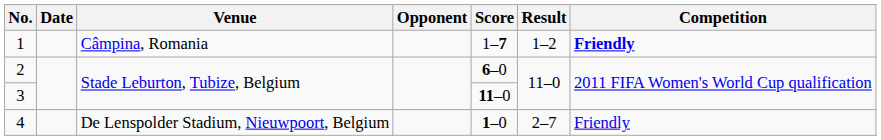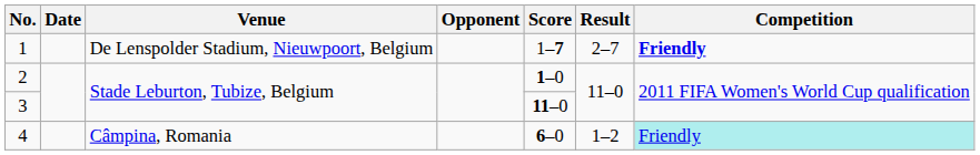 <table class="wikitable sortable">
 <tr>
 <th>No.</th>
 <th>Date</th>
 <th>Venue</th>
 <th>Opponent</th>
 <th>Score</th>
 <th>Result</th>
 <th>Competition</th>
 </tr>
 <tr>
 <td align="center">1</td>
 <td></td>
-<td><a href='#'>Câmpina</a>, Romania</td>
+<td>De Lenspolder Stadium, <a href='#'>Nieuwpoort</a>, Belgium</td>
 <td></td>
 <td align="center">1–<strong>7</strong></td>
-<td align="center">1–2</td>
+<td align="center">2–7</td>
 <td><strong><a href='#'>Friendly</a></strong></td>
 </tr>
 <tr>
 <td align="center">2</td>
 <td rowspan="2"></td>
 <td rowspan="2"><a href='#'>Stade Leburton</a>, <a href='#'>Tubize</a>, Belgium</td>
 <td rowspan="2"></td>
-<td align="center"><strong>6</strong>–0</td>
+<td align="center"><strong>1</strong>–0</td>
 <td rowspan="2" align="center">11–0</td>
 <td rowspan="2"><a href='#'>2011 FIFA Women's World Cup qualification</a></td>
 </tr>
 <tr>
 <td align="center">3</td>
 <td align="center"><strong>11</strong>–0</td>
 </tr>
 <tr>
 <td align="center">4</td>
 <td></td>
-<td>De Lenspolder Stadium, <a href='#'>Nieuwpoort</a>, Belgium</td>
+<td><a href='#'>Câmpina</a>, Romania</td>
 <td></td>
-<td align="center"><strong>1</strong>–0</td>
-<td align="center">2–7</td>
-<td><a href='#'>Friendly</a></td>
+<td align="center"><strong>6</strong>–0</td>
+<td align="center">1–2</td>
+<td style="background: paleturquoise;"><a href='#'>Friendly</a></td>
 </tr>
 </table>
